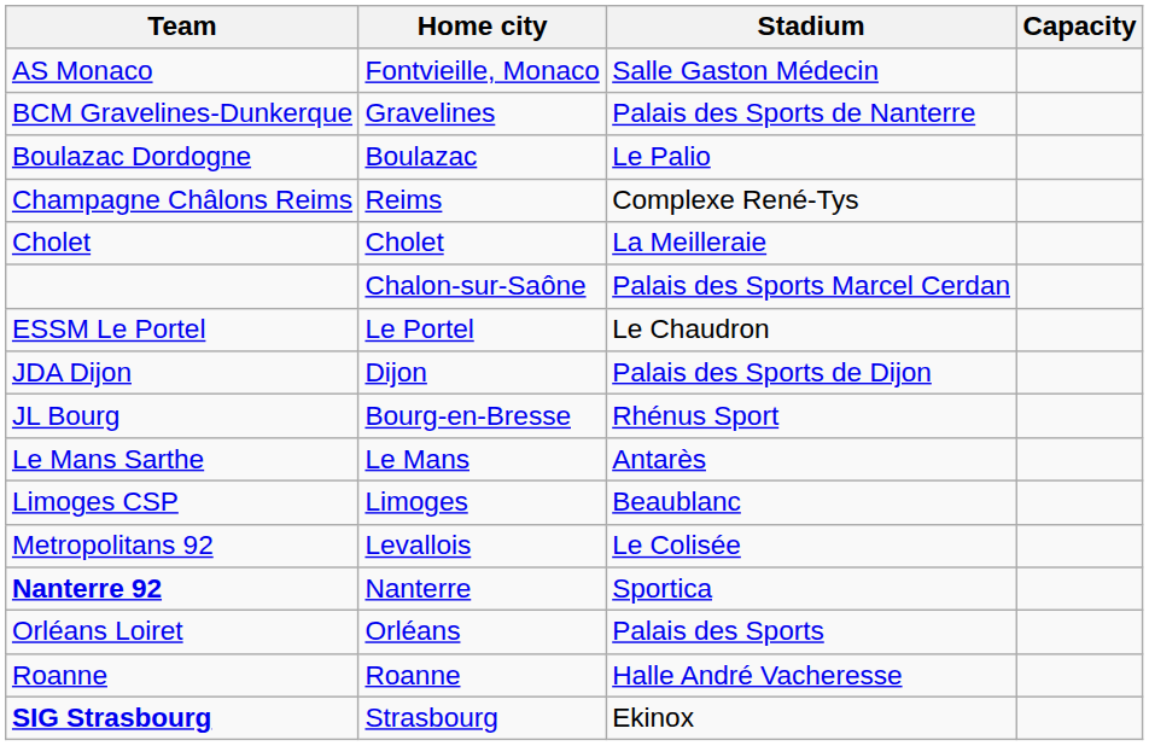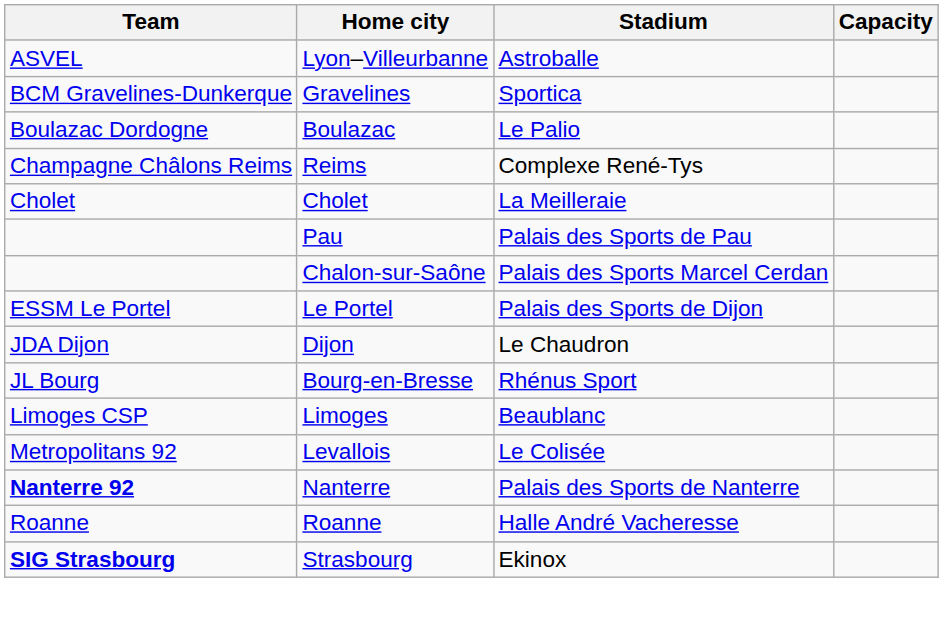 <table class="wikitable sortable">
 <tr>
 <th>Team</th>
 <th>Home city</th>
 <th>Stadium</th>
 <th>Capacity</th>
 </tr>
 <tr>
-<td><a href='#'>AS Monaco</a></td>
-<td><a href='#'>Fontvieille, Monaco</a></td>
-<td><a href='#'>Salle Gaston Médecin</a></td>
+<td><a href='#'>ASVEL</a></td>
+<td><a href='#'>Lyon</a>–<a href='#'>Villeurbanne</a></td>
+<td><a href='#'>Astroballe</a></td>
 <td></td>
 </tr>
 <tr>
 <td><a href='#'>BCM Gravelines-Dunkerque</a></td>
 <td><a href='#'>Gravelines</a></td>
-<td><a href='#'>Palais des Sports de Nanterre</a></td>
+<td><a href='#'>Sportica</a></td>
 <td></td>
 </tr>
 <tr>
 <td><a href='#'>Boulazac Dordogne</a></td>
 <td><a href='#'>Boulazac</a></td>
 <td><a href='#'>Le Palio</a></td>
 <td></td>
 </tr>
 <tr>
 <td><a href='#'>Champagne Châlons Reims</a></td>
 <td><a href='#'>Reims</a></td>
 <td>Complexe René-Tys</td>
 <td></td>
 </tr>
 <tr>
 <td><a href='#'>Cholet</a></td>
 <td><a href='#'>Cholet</a></td>
 <td><a href='#'>La Meilleraie</a></td>
 <td></td>
 </tr>
 <tr>
 <td></td>
+<td><a href='#'>Pau</a></td>
+<td><a href='#'>Palais des Sports de Pau</a></td>
+<td></td>
+</tr>
+<tr>
+<td></td>
 <td><a href='#'>Chalon-sur-Saône</a></td>
 <td><a href='#'>Palais des Sports Marcel Cerdan</a></td>
 <td></td>
 </tr>
 <tr>
 <td><a href='#'>ESSM Le Portel</a></td>
 <td><a href='#'>Le Portel</a></td>
-<td>Le Chaudron</td>
+<td><a href='#'>Palais des Sports de Dijon</a></td>
 <td></td>
 </tr>
 <tr>
 <td><a href='#'>JDA Dijon</a></td>
 <td><a href='#'>Dijon</a></td>
-<td><a href='#'>Palais des Sports de Dijon</a></td>
+<td>Le Chaudron</td>
 <td></td>
 </tr>
 <tr>
 <td><a href='#'>JL Bourg</a></td>
 <td><a href='#'>Bourg-en-Bresse</a></td>
 <td><a href='#'>Rhénus Sport</a></td>
-<td></td>
-</tr>
-<tr>
-<td><a href='#'>Le Mans Sarthe</a></td>
-<td><a href='#'>Le Mans</a></td>
-<td><a href='#'>Antarès</a></td>
 <td></td>
 </tr>
 <tr>
 <td><a href='#'>Limoges CSP</a></td>
 <td><a href='#'>Limoges</a></td>
 <td><a href='#'>Beaublanc</a></td>
 <td></td>
 </tr>
 <tr>
 <td><a href='#'>Metropolitans 92</a></td>
 <td><a href='#'>Levallois</a></td>
 <td><a href='#'>Le Colisée</a></td>
 <td></td>
 </tr>
 <tr>
 <td><strong><a href='#'>Nanterre 92</a></strong></td>
 <td><a href='#'>Nanterre</a></td>
-<td><a href='#'>Sportica</a></td>
-<td></td>
-</tr>
-<tr>
-<td><a href='#'>Orléans Loiret</a></td>
-<td><a href='#'>Orléans</a></td>
-<td><a href='#'>Palais des Sports</a></td>
+<td><a href='#'>Palais des Sports de Nanterre</a></td>
 <td></td>
 </tr>
 <tr>
 <td><a href='#'>Roanne</a></td>
 <td><a href='#'>Roanne</a></td>
 <td><a href='#'>Halle André Vacheresse</a></td>
 <td></td>
 </tr>
 <tr>
 <td><strong><a href='#'>SIG Strasbourg</a></strong></td>
 <td><a href='#'>Strasbourg</a></td>
 <td>Ekinox</td>
 <td></td>
 </tr>
 </table>
